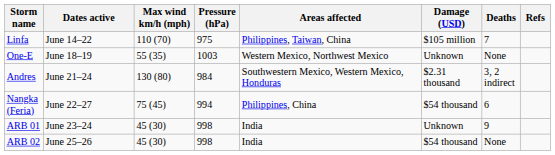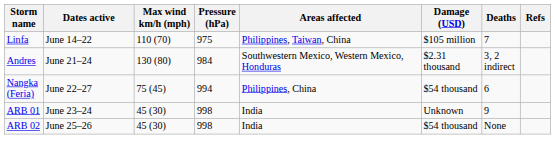 <table class="wikitable sortable">
 <tr>
 <th width="5%">Storm name</th>
 <th width="15%">Dates active</th>
 <th width="10%">Max wind<br>km/h (mph)</th>
 <th width="5%">Pressure<br>(hPa)</th>
 <th width="30%">Areas affected</th>
 <th width="10%">Damage<br>(<a href='#'>USD</a>)</th>
 <th width="5%">Deaths</th>
 <th width="5%">Refs</th>
 </tr>
 <tr>
 <td><a href='#'>Linfa</a></td>
 <td>June 14–22</td>
 <td>110 (70)</td>
 <td>975</td>
 <td><a href='#'>Philippines</a>, <a href='#'>Taiwan</a>, China</td>
 <td>$105 million</td>
 <td>7</td>
-<td></td>
-</tr>
-<tr>
-<td><a href='#'>One-E</a></td>
-<td>June 18–19</td>
-<td>55 (35)</td>
-<td>1003</td>
-<td>Western Mexico, Northwest Mexico</td>
-<td>Unknown</td>
-<td>None</td>
 <td></td>
 </tr>
 <tr>
 <td><a href='#'>Andres</a></td>
 <td>June 21–24</td>
 <td>130 (80)</td>
 <td>984</td>
 <td>Southwestern Mexico, Western Mexico, <a href='#'>Honduras</a></td>
 <td>$2.31 thousand</td>
 <td>3, 2 indirect</td>
 <td></td>
 </tr>
 <tr>
 <td><a href='#'>Nangka (Feria)</a></td>
 <td>June 22–27</td>
 <td>75 (45)</td>
 <td>994</td>
 <td><a href='#'>Philippines</a>, China</td>
 <td>$54 thousand</td>
 <td>6</td>
 <td></td>
 </tr>
 <tr>
 <td><a href='#'>ARB 01</a></td>
 <td>June 23–24</td>
 <td>45 (30)</td>
 <td>998</td>
 <td>India</td>
 <td>Unknown</td>
 <td>9</td>
 <td></td>
 </tr>
 <tr>
 <td><a href='#'>ARB 02</a></td>
 <td>June 25–26</td>
 <td>45 (30)</td>
 <td>998</td>
 <td>India</td>
 <td>$54 thousand</td>
 <td>None</td>
 <td></td>
 </tr>
 </table>
